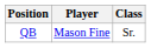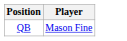 <table class="wikitable sortable" border="1">
 <tr>
 <th>Position</th>
 <th>Player</th>
-<th>Class</th>
 </tr>
 <tr>
 <td style="text-align:center; background:white"><a href='#'>QB</a></td>
 <td style="text-align:center; background:white"><a href='#'>Mason Fine</a></td>
-<td style="text-align:center; background:white">Sr.</td>
 </tr>
 </table>
